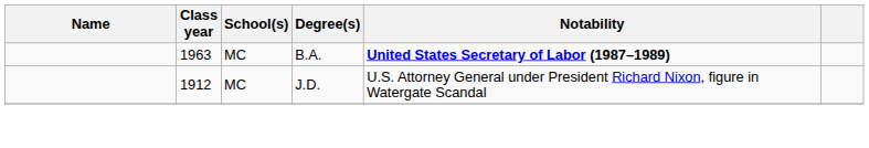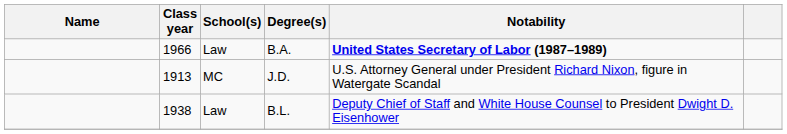 <table class="wikitable sortable" style="width:77%">
 <tr>
 <th style="width:20%;">Name</th>
 <th style="width:5%;">Class year</th>
 <th style="width:5%;">School(s)</th>
 <th style="width:5%;">Degree(s)</th>
 <th style="width:*;" class="unsortable">Notability</th>
 <th style="width:5%;" class="unsortable"></th>
 </tr>
 <tr>
 <td></td>
-<td>1963</td>
-<td>MC</td>
+<td>1966</td>
+<td>Law</td>
 <td>B.A.</td>
 <td><strong><a href='#'>United States Secretary of Labor</a> (1987–1989)</strong></td>
 <td style="text-align:center"></td>
 </tr>
 <tr>
 <td></td>
-<td>1912</td>
+<td>1913</td>
 <td>MC</td>
 <td>J.D.</td>
 <td>U.S. Attorney General under President <a href='#'>Richard Nixon</a>, figure in Watergate Scandal</td>
 <td></td>
 </tr>
 <tr>
+<td></td>
+<td>1938</td>
+<td>Law</td>
+<td>B.L.</td>
+<td><a href='#'>Deputy Chief of Staff</a> and <a href='#'>White House Counsel</a> to President <a href='#'>Dwight D. Eisenhower</a></td>
+<td></td>
+</tr>
+<tr>
 </tr>
 </table>
